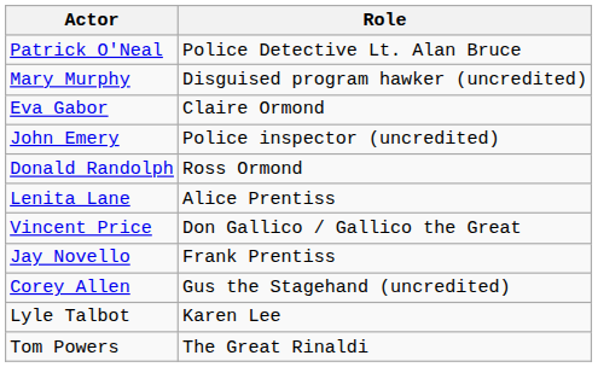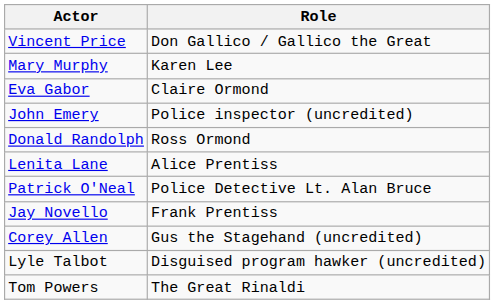 <table class="wikitable">
 <tr>
 <th>Actor</th>
 <th>Role</th>
 </tr>
 <tr>
-<td><a href='#'>Patrick O'Neal</a></td>
-<td>Police Detective Lt. Alan Bruce</td>
+<td><a href='#'>Vincent Price</a></td>
+<td>Don Gallico / Gallico the Great</td>
 </tr>
 <tr>
 <td><a href='#'>Mary Murphy</a></td>
-<td>Disguised program hawker (uncredited)</td>
+<td>Karen Lee</td>
 </tr>
 <tr>
 <td><a href='#'>Eva Gabor</a></td>
 <td>Claire Ormond</td>
 </tr>
 <tr>
 <td><a href='#'>John Emery</a></td>
 <td>Police inspector (uncredited)</td>
 </tr>
 <tr>
 <td><a href='#'>Donald Randolph</a></td>
 <td>Ross Ormond</td>
 </tr>
 <tr>
 <td><a href='#'>Lenita Lane</a></td>
 <td>Alice Prentiss</td>
 </tr>
 <tr>
-<td><a href='#'>Vincent Price</a></td>
-<td>Don Gallico / Gallico the Great</td>
+<td><a href='#'>Patrick O'Neal</a></td>
+<td>Police Detective Lt. Alan Bruce</td>
 </tr>
 <tr>
 <td><a href='#'>Jay Novello</a></td>
 <td>Frank Prentiss</td>
 </tr>
 <tr>
 <td><a href='#'>Corey Allen</a></td>
 <td>Gus the Stagehand (uncredited)</td>
 </tr>
 <tr>
 <td>Lyle Talbot</td>
-<td>Karen Lee</td>
+<td>Disguised program hawker (uncredited)</td>
 </tr>
 <tr>
 <td>Tom Powers</td>
 <td>The Great Rinaldi</td>
 </tr>
 </table>
